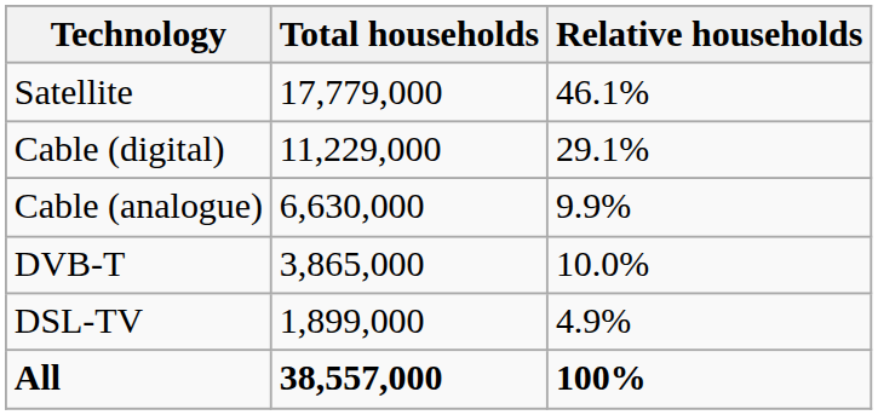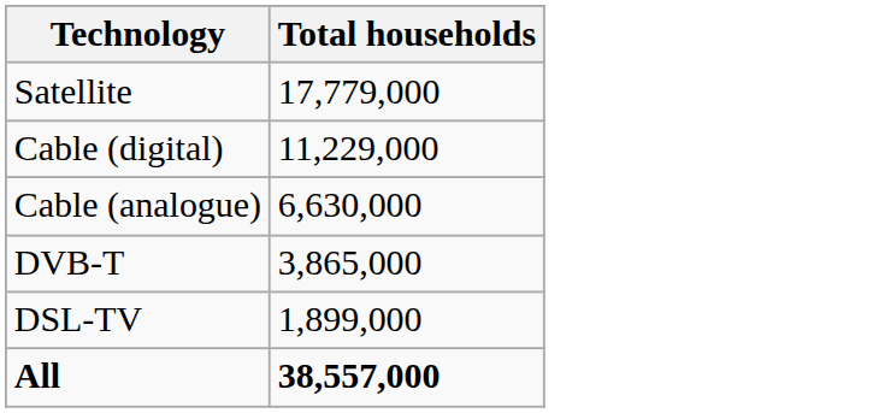 <table class="wikitable">
 <tr>
 <th>Technology</th>
 <th>Total households</th>
-<th>Relative households</th>
 </tr>
 <tr>
 <td>Satellite</td>
 <td>17,779,000</td>
-<td>46.1%</td>
 </tr>
 <tr>
 <td>Cable (digital)</td>
 <td>11,229,000</td>
-<td>29.1%</td>
 </tr>
 <tr>
 <td>Cable (analogue)</td>
 <td>6,630,000</td>
-<td>9.9%</td>
 </tr>
 <tr>
 <td>DVB-T</td>
 <td>3,865,000</td>
-<td>10.0%</td>
 </tr>
 <tr>
 <td>DSL-TV</td>
 <td>1,899,000</td>
-<td>4.9%</td>
 </tr>
 <tr>
 <td><strong>All</strong></td>
 <td><strong>38,557,000</strong></td>
-<td><strong>100%</strong></td>
 </tr>
 </table>
